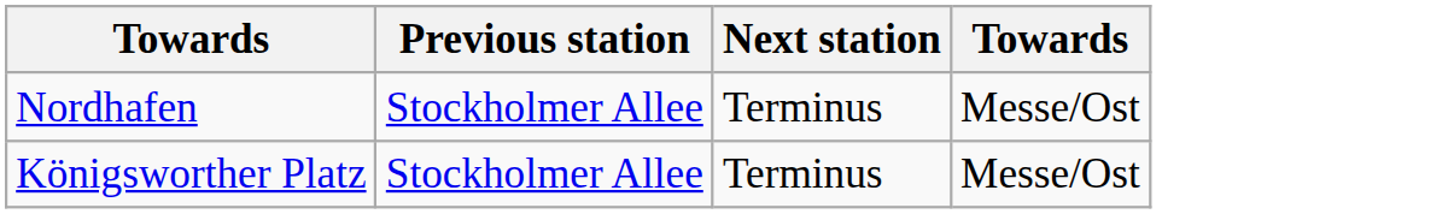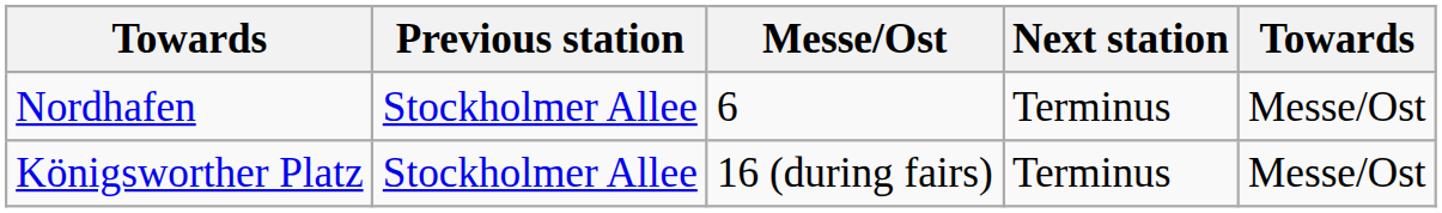 <table class="wikitable sortable">
 <tr>
 <th>Towards</th>
 <th>Previous station</th>
+<th>Messe/Ost</th>
 <th>Next station</th>
 <th>Towards</th>
 </tr>
 <tr>
 <td><a href='#'>Nordhafen</a></td>
 <td><a href='#'>Stockholmer Allee</a></td>
+<td>6</td>
 <td>Terminus</td>
 <td>Messe/Ost</td>
 </tr>
 <tr>
 <td><a href='#'>Königsworther Platz</a></td>
 <td><a href='#'>Stockholmer Allee</a></td>
+<td>16 (during fairs)</td>
 <td>Terminus</td>
 <td>Messe/Ost</td>
 </tr>
 </table>
